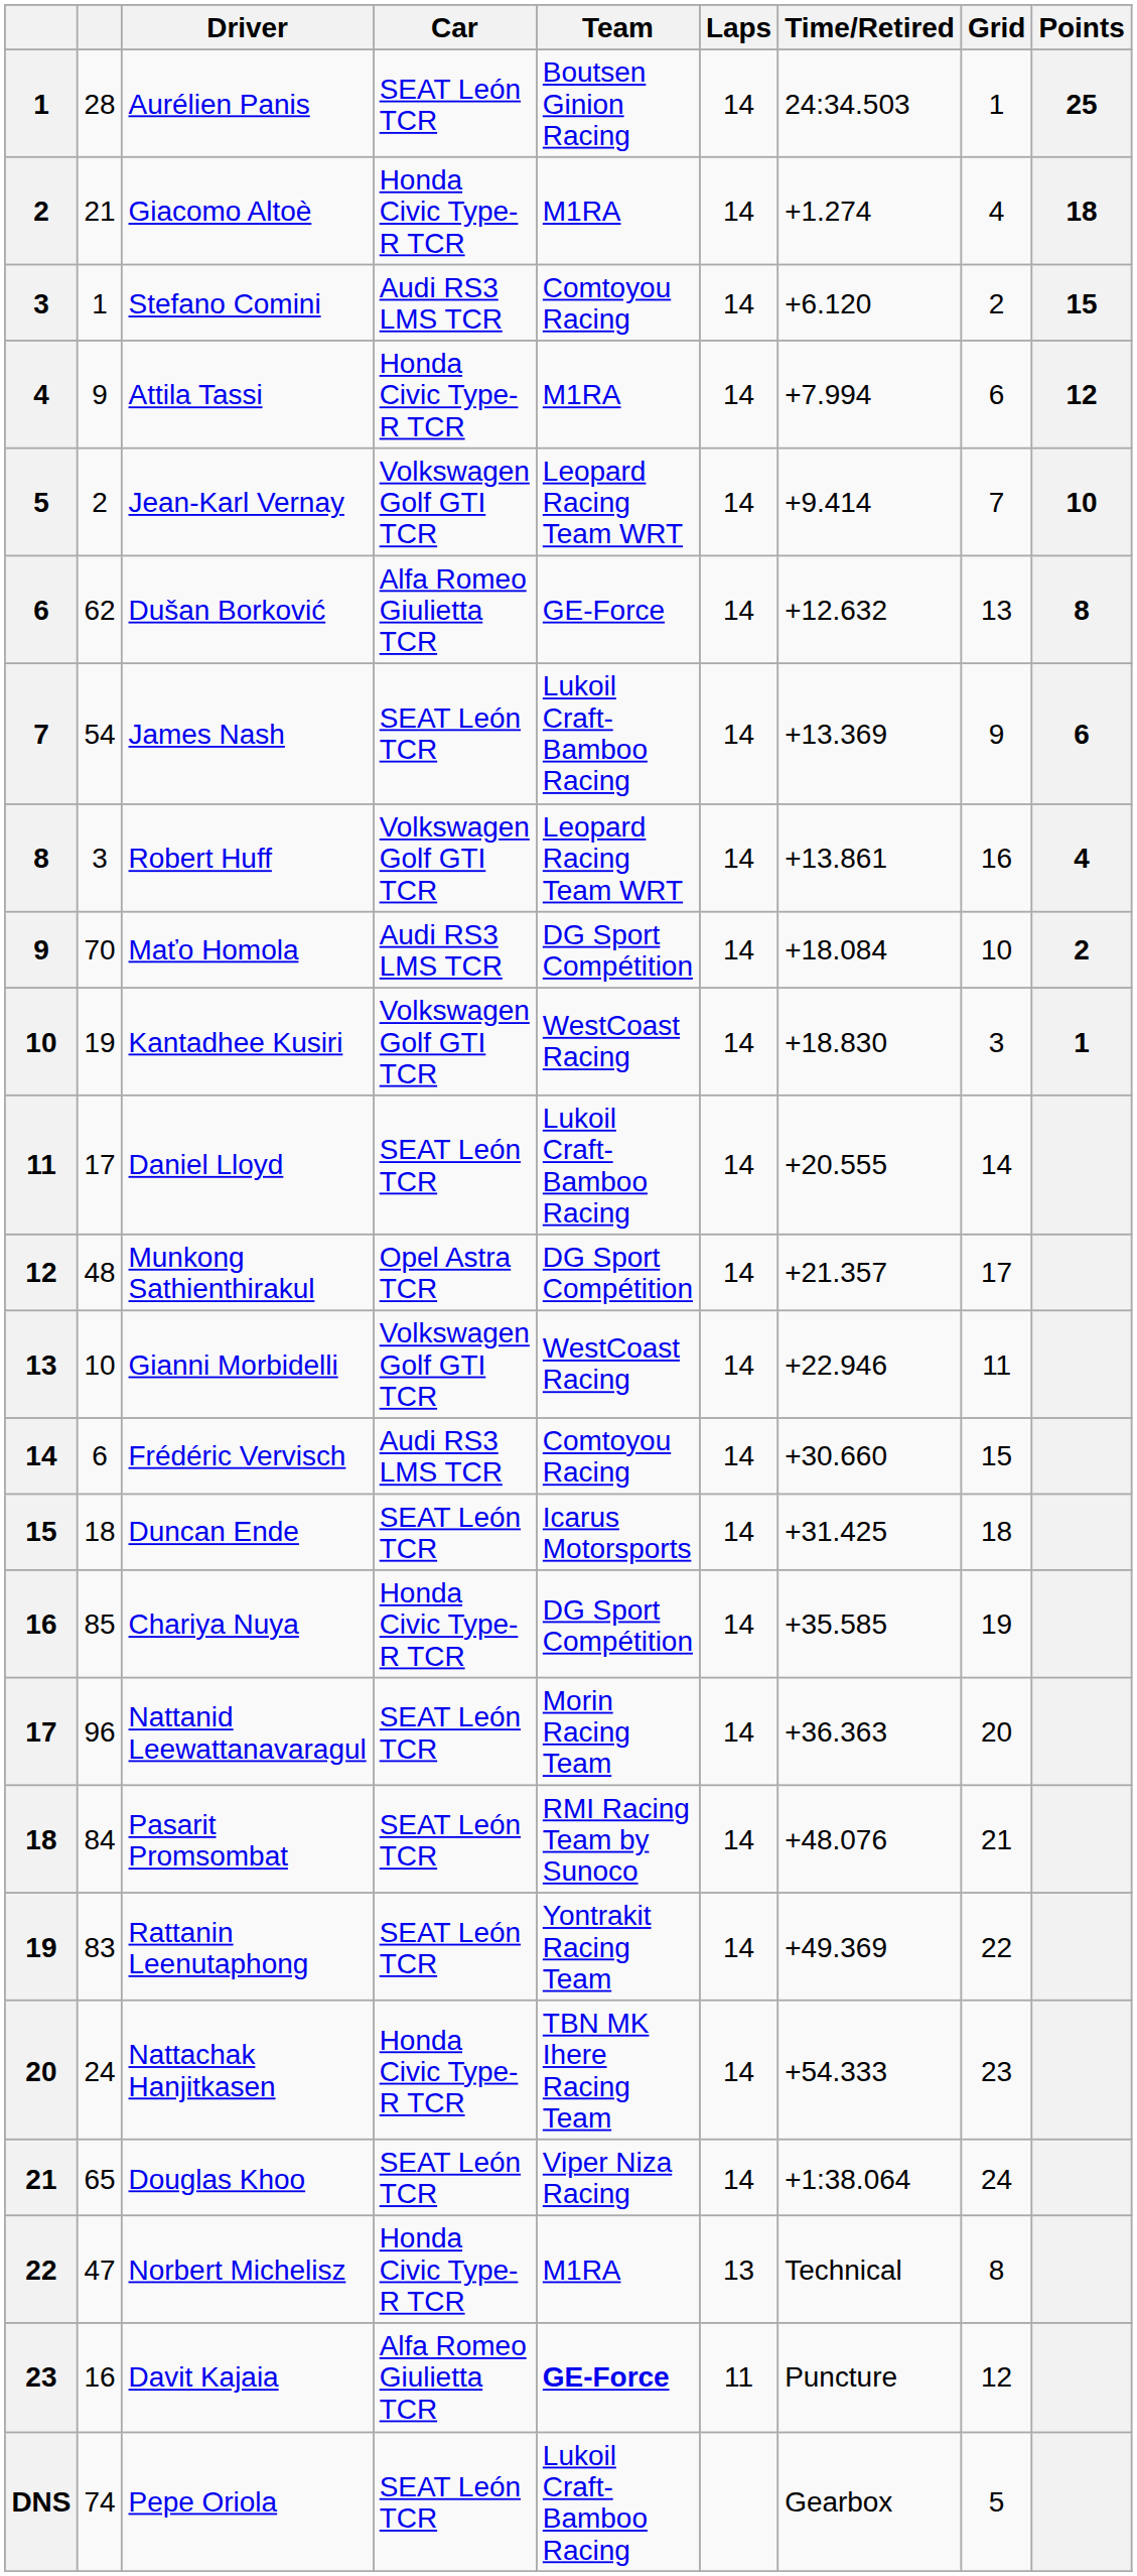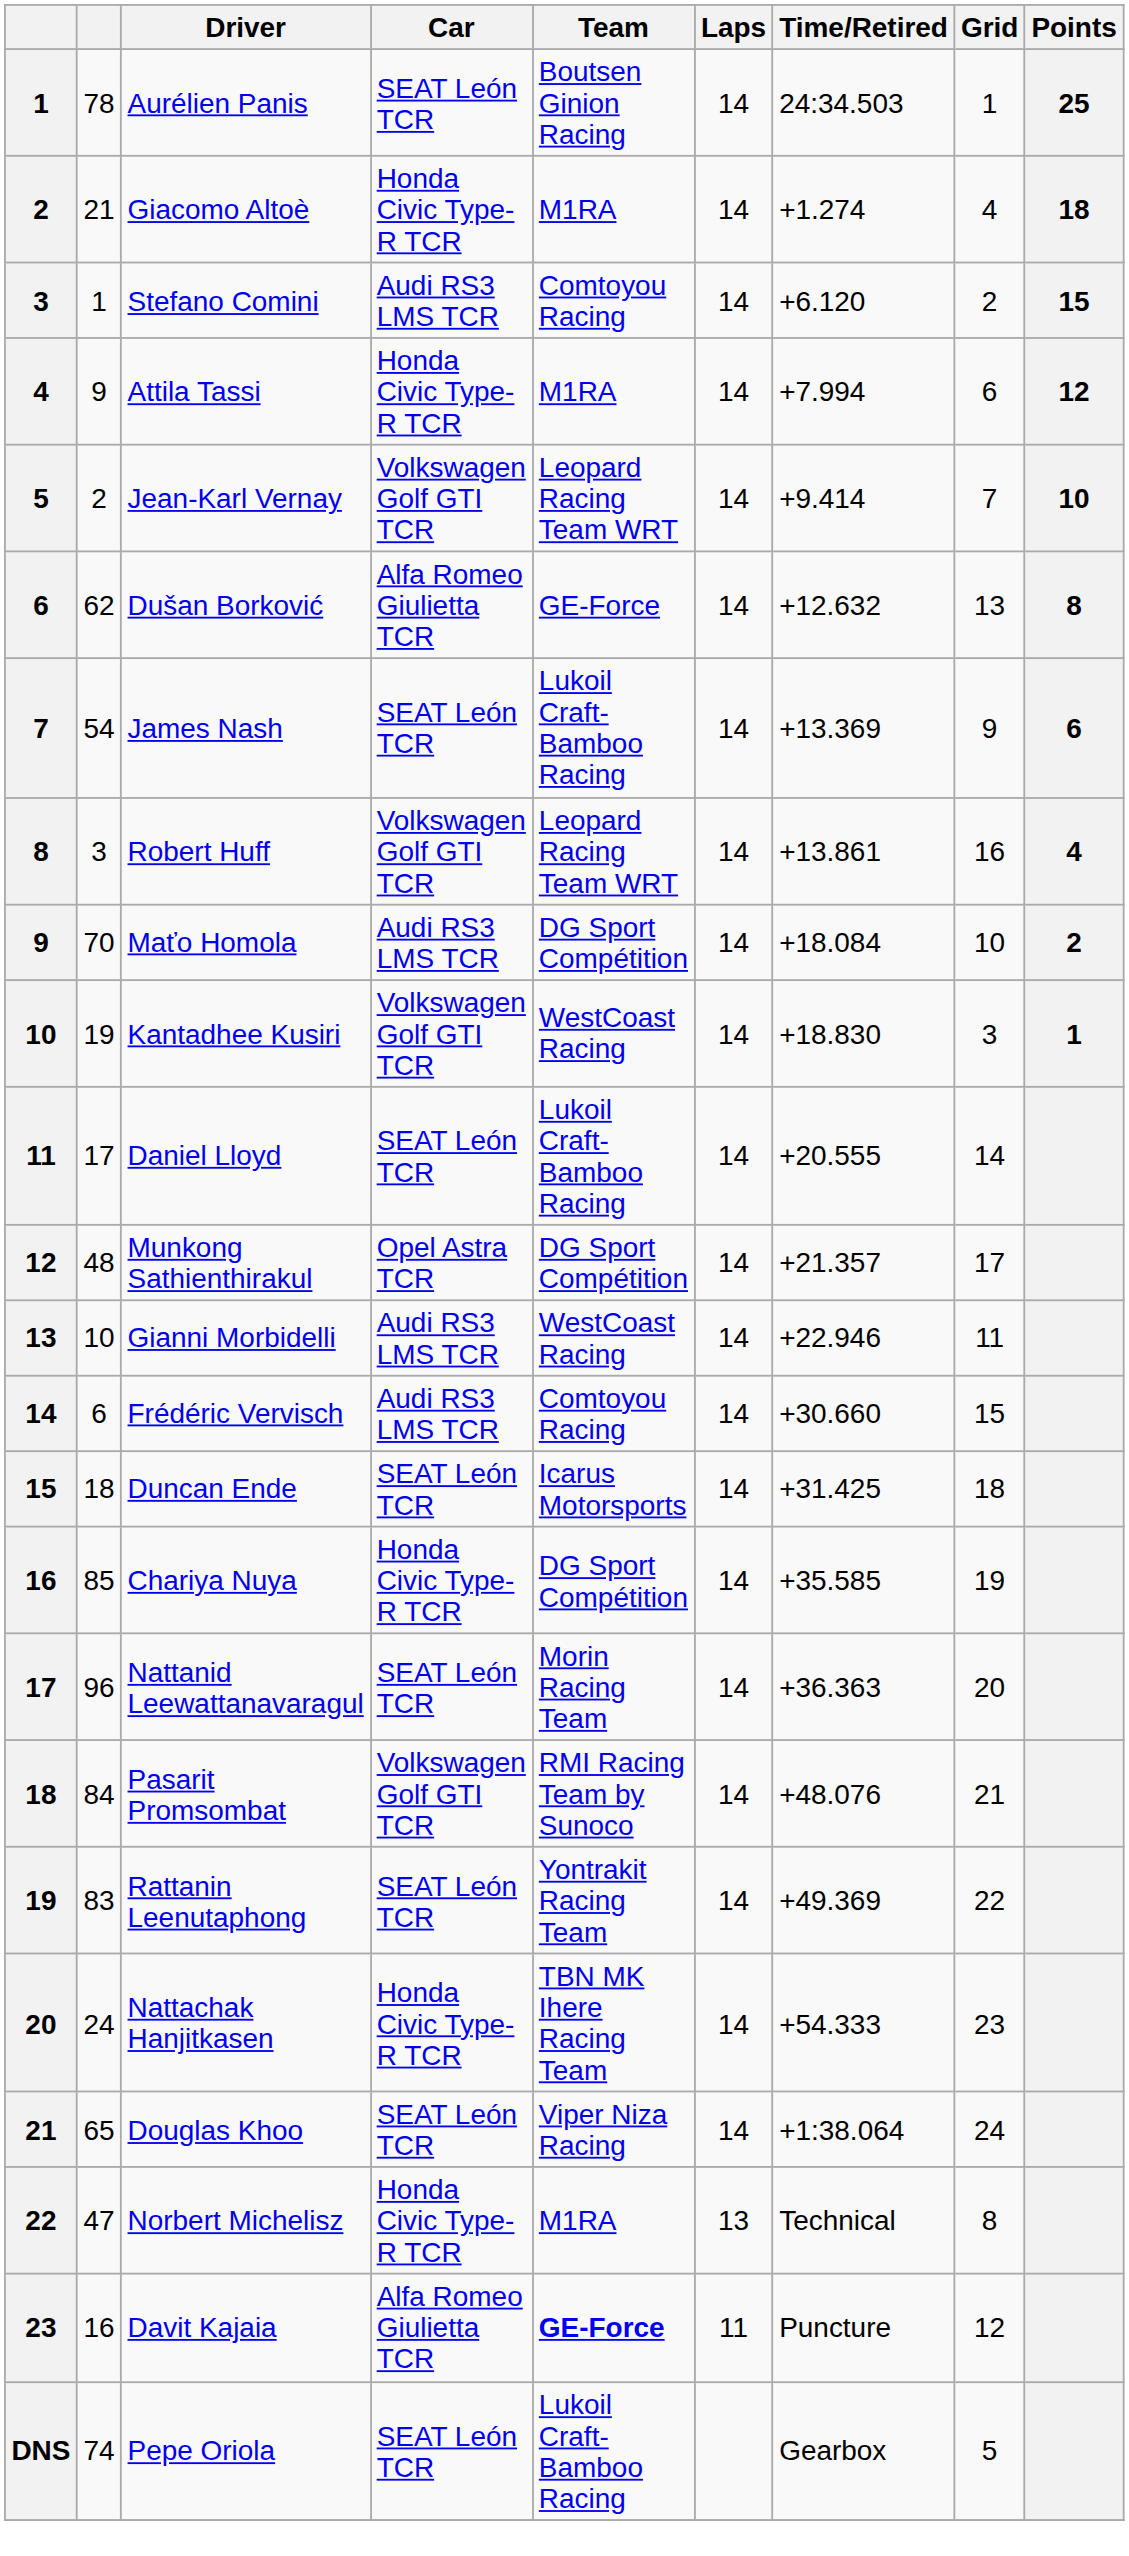 <table class="wikitable sortable" style="font-size:95%">
 <tr>
 <th></th>
 <th></th>
 <th>Driver</th>
 <th>Car</th>
 <th>Team</th>
 <th>Laps</th>
 <th>Time/Retired</th>
 <th>Grid</th>
 <th>Points</th>
 </tr>
 <tr>
 <th>1</th>
-<td align=center>28</td>
+<td align=center>78</td>
 <td> <a href='#'>Aurélien Panis</a></td>
 <td><a href='#'>SEAT León TCR</a></td>
 <td> <a href='#'>Boutsen Ginion Racing</a></td>
 <td align=center>14</td>
 <td>24:34.503</td>
 <td align=center>1</td>
 <th>25</th>
 </tr>
 <tr>
 <th>2</th>
 <td align=center>21</td>
 <td> <a href='#'>Giacomo Altoè</a></td>
 <td><a href='#'>Honda Civic Type-R TCR</a></td>
 <td> <a href='#'>M1RA</a></td>
 <td align=center>14</td>
 <td>+1.274</td>
 <td align=center>4</td>
 <th>18</th>
 </tr>
 <tr>
 <th>3</th>
 <td align=center>1</td>
 <td> <a href='#'>Stefano Comini</a></td>
 <td><a href='#'>Audi RS3 LMS TCR</a></td>
 <td> <a href='#'>Comtoyou Racing</a></td>
 <td align=center>14</td>
 <td>+6.120</td>
 <td align=center>2</td>
 <th>15</th>
 </tr>
 <tr>
 <th>4</th>
 <td align=center>9</td>
 <td> <a href='#'>Attila Tassi</a></td>
 <td><a href='#'>Honda Civic Type-R TCR</a></td>
 <td> <a href='#'>M1RA</a></td>
 <td align=center>14</td>
 <td>+7.994</td>
 <td align=center>6</td>
 <th>12</th>
 </tr>
 <tr>
 <th>5</th>
 <td align=center>2</td>
 <td> <a href='#'>Jean-Karl Vernay</a></td>
 <td><a href='#'>Volkswagen Golf GTI TCR</a></td>
 <td> <a href='#'>Leopard Racing Team WRT</a></td>
 <td align=center>14</td>
 <td>+9.414</td>
 <td align=center>7</td>
 <th>10</th>
 </tr>
 <tr>
 <th>6</th>
 <td align=center>62</td>
 <td> <a href='#'>Dušan Borković</a></td>
 <td><a href='#'>Alfa Romeo Giulietta TCR</a></td>
 <td> <a href='#'>GE-Force</a></td>
 <td align=center>14</td>
 <td>+12.632</td>
 <td align=center>13</td>
 <th>8</th>
 </tr>
 <tr>
 <th>7</th>
 <td align=center>54</td>
 <td> <a href='#'>James Nash</a></td>
 <td><a href='#'>SEAT León TCR</a></td>
 <td> <a href='#'>Lukoil Craft-Bamboo Racing</a></td>
 <td align=center>14</td>
 <td>+13.369</td>
 <td align=center>9</td>
 <th>6</th>
 </tr>
 <tr>
 <th>8</th>
 <td align=center>3</td>
 <td> <a href='#'>Robert Huff</a></td>
 <td><a href='#'>Volkswagen Golf GTI TCR</a></td>
 <td> <a href='#'>Leopard Racing Team WRT</a></td>
 <td align=center>14</td>
 <td>+13.861</td>
 <td align=center>16</td>
 <th>4</th>
 </tr>
 <tr>
 <th>9</th>
 <td align=center>70</td>
 <td> <a href='#'>Maťo Homola</a></td>
 <td><a href='#'>Audi RS3 LMS TCR</a></td>
 <td> <a href='#'>DG Sport Compétition</a></td>
 <td align=center>14</td>
 <td>+18.084</td>
 <td align=center>10</td>
 <th>2</th>
 </tr>
 <tr>
 <th>10</th>
 <td align=center>19</td>
 <td> <a href='#'>Kantadhee Kusiri</a></td>
 <td><a href='#'>Volkswagen Golf GTI TCR</a></td>
 <td> <a href='#'>WestCoast Racing</a></td>
 <td align=center>14</td>
 <td>+18.830</td>
 <td align=center>3</td>
 <th>1</th>
 </tr>
 <tr>
 <th>11</th>
 <td align=center>17</td>
 <td> <a href='#'>Daniel Lloyd</a></td>
 <td><a href='#'>SEAT León TCR</a></td>
 <td> <a href='#'>Lukoil Craft-Bamboo Racing</a></td>
 <td align=center>14</td>
 <td>+20.555</td>
 <td align=center>14</td>
 <th></th>
 </tr>
 <tr>
 <th>12</th>
 <td align=center>48</td>
 <td> <a href='#'>Munkong Sathienthirakul</a></td>
 <td><a href='#'>Opel Astra TCR</a></td>
 <td> <a href='#'>DG Sport Compétition</a></td>
 <td align=center>14</td>
 <td>+21.357</td>
 <td align=center>17</td>
 <th></th>
 </tr>
 <tr>
 <th>13</th>
 <td align=center>10</td>
 <td> <a href='#'>Gianni Morbidelli</a></td>
-<td><a href='#'>Volkswagen Golf GTI TCR</a></td>
+<td><a href='#'>Audi RS3 LMS TCR</a></td>
 <td> <a href='#'>WestCoast Racing</a></td>
 <td align=center>14</td>
 <td>+22.946</td>
 <td align=center>11</td>
 <th></th>
 </tr>
 <tr>
 <th>14</th>
 <td align=center>6</td>
 <td> <a href='#'>Frédéric Vervisch</a></td>
 <td><a href='#'>Audi RS3 LMS TCR</a></td>
 <td> <a href='#'>Comtoyou Racing</a></td>
 <td align=center>14</td>
 <td>+30.660</td>
 <td align=center>15</td>
 <th></th>
 </tr>
 <tr>
 <th>15</th>
 <td align=center>18</td>
 <td> <a href='#'>Duncan Ende</a></td>
 <td><a href='#'>SEAT León TCR</a></td>
 <td> <a href='#'>Icarus Motorsports</a></td>
 <td align=center>14</td>
 <td>+31.425</td>
 <td align=center>18</td>
 <th></th>
 </tr>
 <tr>
 <th>16</th>
 <td align=center>85</td>
 <td> <a href='#'>Chariya Nuya</a></td>
 <td><a href='#'>Honda Civic Type-R TCR</a></td>
 <td> <a href='#'>DG Sport Compétition</a></td>
 <td align=center>14</td>
 <td>+35.585</td>
 <td align=center>19</td>
 <th></th>
 </tr>
 <tr>
 <th>17</th>
 <td align=center>96</td>
 <td> <a href='#'>Nattanid Leewattanavaragul</a></td>
 <td><a href='#'>SEAT León TCR</a></td>
 <td> <a href='#'>Morin Racing Team</a></td>
 <td align=center>14</td>
 <td>+36.363</td>
 <td align=center>20</td>
 <th></th>
 </tr>
 <tr>
 <th>18</th>
 <td align=center>84</td>
 <td> <a href='#'>Pasarit Promsombat</a></td>
-<td><a href='#'>SEAT León TCR</a></td>
+<td><a href='#'>Volkswagen Golf GTI TCR</a></td>
 <td> <a href='#'>RMI Racing Team by Sunoco</a></td>
 <td align=center>14</td>
 <td>+48.076</td>
 <td align=center>21</td>
 <th></th>
 </tr>
 <tr>
 <th>19</th>
 <td align=center>83</td>
 <td> <a href='#'>Rattanin Leenutaphong</a></td>
 <td><a href='#'>SEAT León TCR</a></td>
 <td> <a href='#'>Yontrakit Racing Team</a></td>
 <td align=center>14</td>
 <td>+49.369</td>
 <td align=center>22</td>
 <th></th>
 </tr>
 <tr>
 <th>20</th>
 <td align=center>24</td>
 <td> <a href='#'>Nattachak Hanjitkasen</a></td>
 <td><a href='#'>Honda Civic Type-R TCR</a></td>
 <td> <a href='#'>TBN MK Ihere Racing Team</a></td>
 <td align=center>14</td>
 <td>+54.333</td>
 <td align=center>23</td>
 <th></th>
 </tr>
 <tr>
 <th>21</th>
 <td align=center>65</td>
 <td> <a href='#'>Douglas Khoo</a></td>
 <td><a href='#'>SEAT León TCR</a></td>
 <td> <a href='#'>Viper Niza Racing</a></td>
 <td align=center>14</td>
 <td>+1:38.064</td>
 <td align=center>24</td>
 <th></th>
 </tr>
 <tr>
 <th>22</th>
 <td align=center>47</td>
 <td> <a href='#'>Norbert Michelisz</a></td>
 <td><a href='#'>Honda Civic Type-R TCR</a></td>
 <td> <a href='#'>M1RA</a></td>
 <td align=center>13</td>
 <td>Technical</td>
 <td align=center>8</td>
 <th></th>
 </tr>
 <tr>
 <th>23</th>
 <td align=center>16</td>
 <td> <a href='#'>Davit Kajaia</a></td>
 <td><a href='#'>Alfa Romeo Giulietta TCR</a></td>
 <td><strong> <a href='#'>GE-Force</a></strong></td>
 <td align=center>11</td>
 <td>Puncture</td>
 <td align=center>12</td>
 <th></th>
 </tr>
 <tr>
 <th>DNS</th>
 <td align=center>74</td>
 <td> <a href='#'>Pepe Oriola</a></td>
 <td><a href='#'>SEAT León TCR</a></td>
 <td> <a href='#'>Lukoil Craft-Bamboo Racing</a></td>
 <td align=center></td>
 <td>Gearbox</td>
 <td align=center>5</td>
 <th></th>
 </tr>
 <tr>
 </tr>
 </table>
